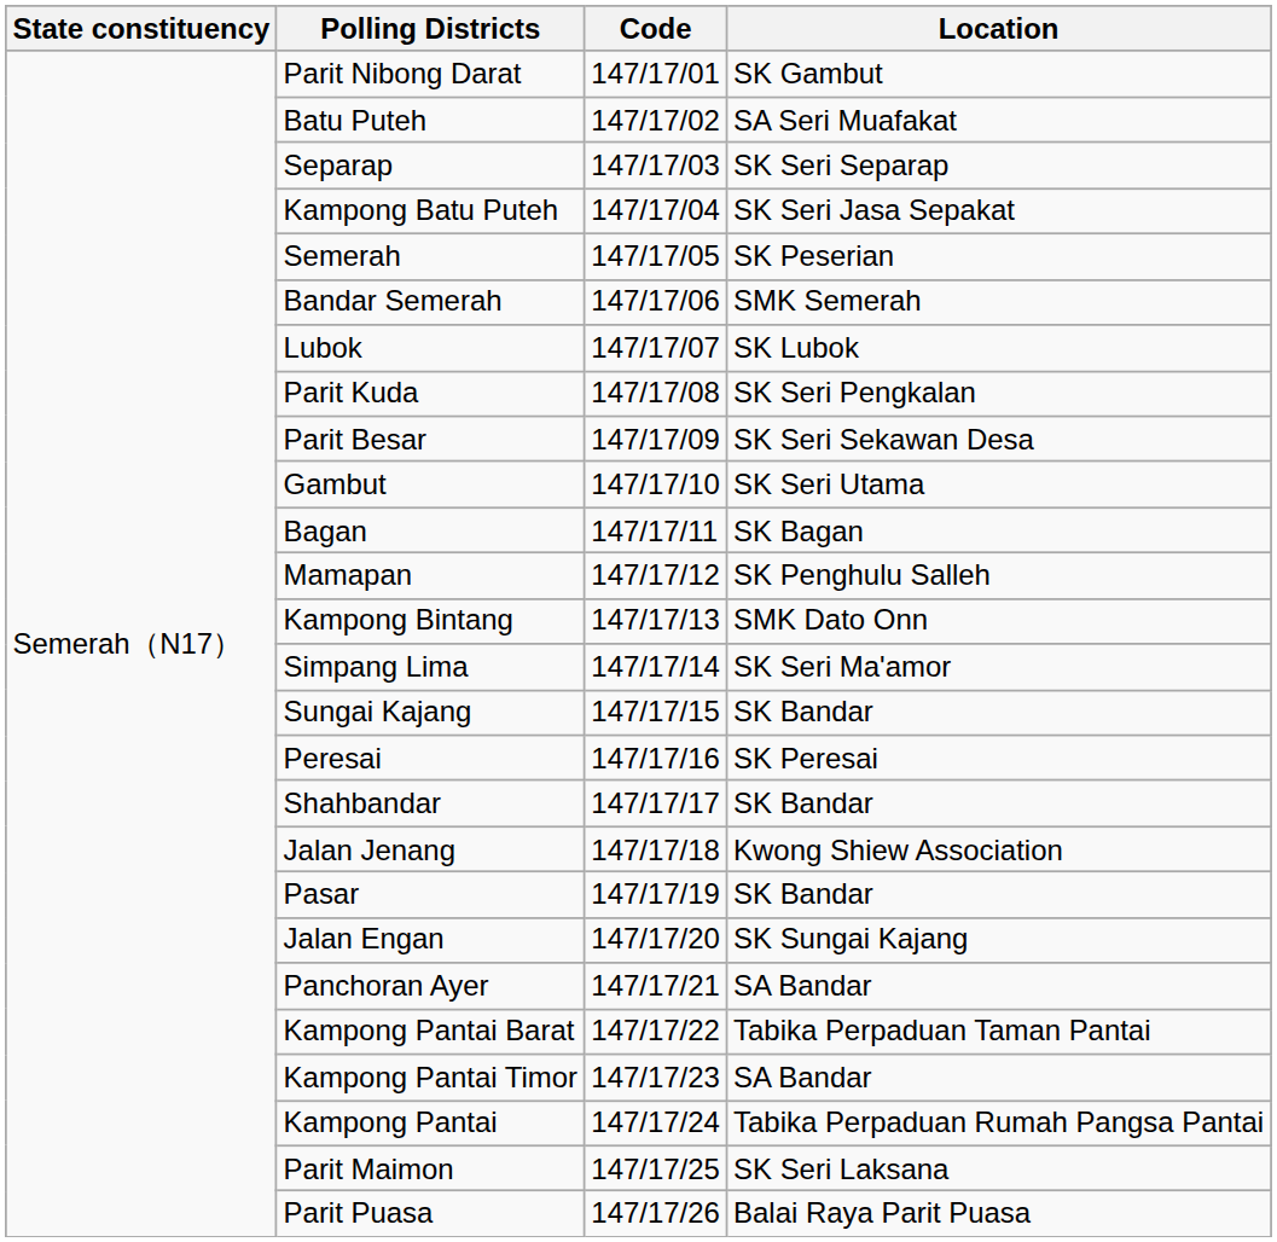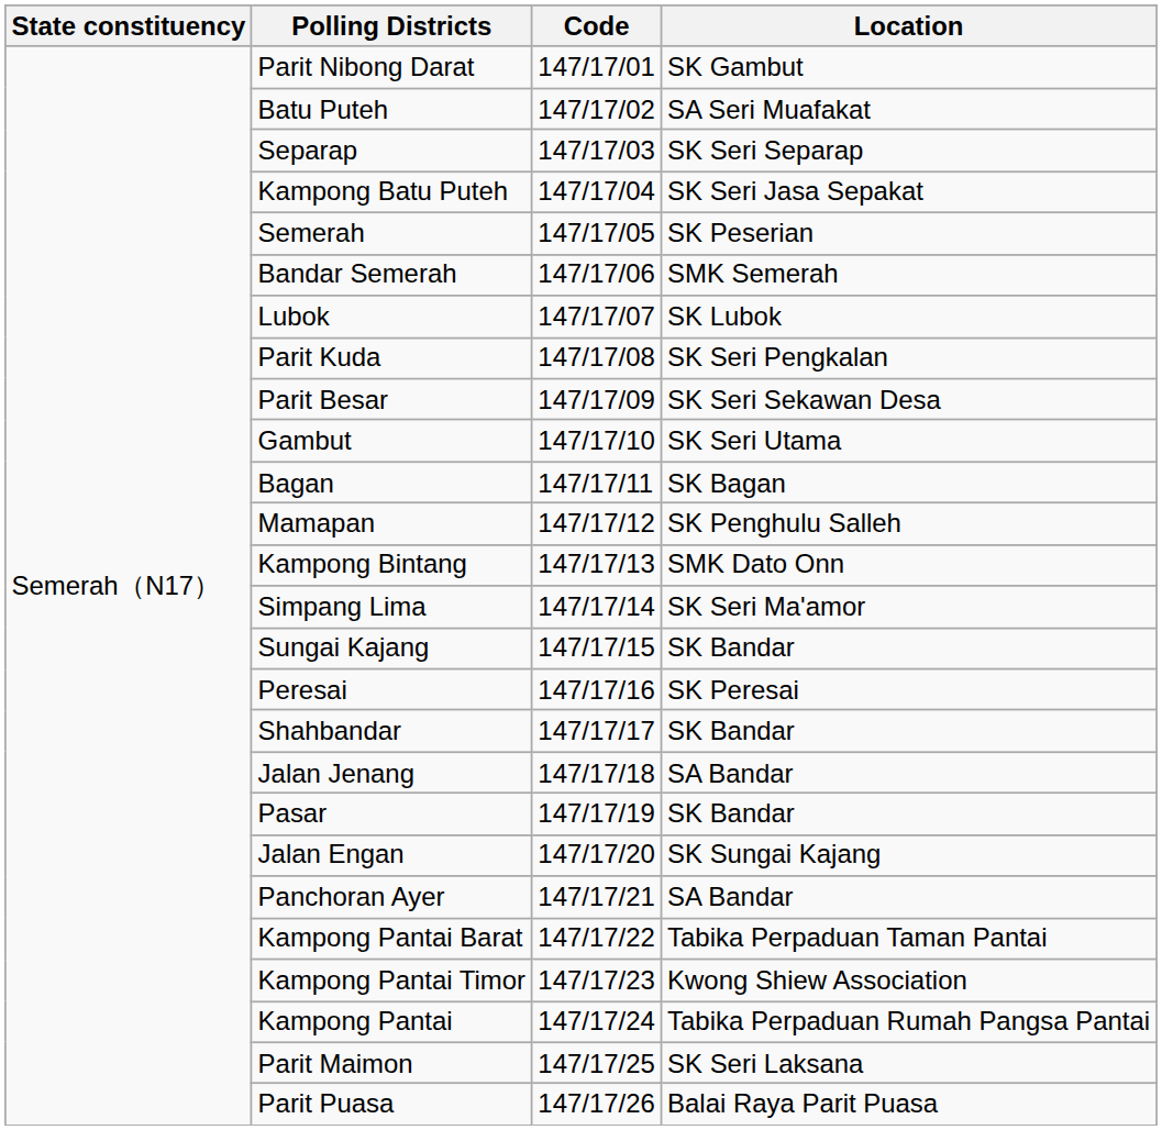 <table class="wikitable sortable mw-collapsible" style="white-space:nowrap;font-size:85%">
 <tr>
 <th>State constituency</th>
 <th>Polling Districts</th>
 <th>Code</th>
 <th>Location</th>
 </tr>
 <tr>
 <td rowspan="26">Semerah（N17）</td>
 <td>Parit Nibong Darat</td>
 <td>147/17/01</td>
 <td>SK Gambut</td>
 </tr>
 <tr>
 <td>Batu Puteh</td>
 <td>147/17/02</td>
 <td>SA Seri Muafakat</td>
 </tr>
 <tr>
 <td>Separap</td>
 <td>147/17/03</td>
 <td>SK Seri Separap</td>
 </tr>
 <tr>
 <td>Kampong Batu Puteh</td>
 <td>147/17/04</td>
 <td>SK Seri Jasa Sepakat</td>
 </tr>
 <tr>
 <td>Semerah</td>
 <td>147/17/05</td>
 <td>SK Peserian</td>
 </tr>
 <tr>
 <td>Bandar Semerah</td>
 <td>147/17/06</td>
 <td>SMK Semerah</td>
 </tr>
 <tr>
 <td>Lubok</td>
 <td>147/17/07</td>
 <td>SK Lubok</td>
 </tr>
 <tr>
 <td>Parit Kuda</td>
 <td>147/17/08</td>
 <td>SK Seri Pengkalan</td>
 </tr>
 <tr>
 <td>Parit Besar</td>
 <td>147/17/09</td>
 <td>SK Seri Sekawan Desa</td>
 </tr>
 <tr>
 <td>Gambut</td>
 <td>147/17/10</td>
 <td>SK Seri Utama</td>
 </tr>
 <tr>
 <td>Bagan</td>
 <td>147/17/11</td>
 <td>SK Bagan</td>
 </tr>
 <tr>
 <td>Mamapan</td>
 <td>147/17/12</td>
 <td>SK Penghulu Salleh</td>
 </tr>
 <tr>
 <td>Kampong Bintang</td>
 <td>147/17/13</td>
 <td>SMK Dato Onn</td>
 </tr>
 <tr>
 <td>Simpang Lima</td>
 <td>147/17/14</td>
 <td>SK Seri Ma'amor</td>
 </tr>
 <tr>
 <td>Sungai Kajang</td>
 <td>147/17/15</td>
 <td>SK Bandar</td>
 </tr>
 <tr>
 <td>Peresai</td>
 <td>147/17/16</td>
 <td>SK Peresai</td>
 </tr>
 <tr>
 <td>Shahbandar</td>
 <td>147/17/17</td>
 <td>SK Bandar</td>
 </tr>
 <tr>
 <td>Jalan Jenang</td>
 <td>147/17/18</td>
-<td>Kwong Shiew Association</td>
+<td>SA Bandar</td>
 </tr>
 <tr>
 <td>Pasar</td>
 <td>147/17/19</td>
 <td>SK Bandar</td>
 </tr>
 <tr>
 <td>Jalan Engan</td>
 <td>147/17/20</td>
 <td>SK Sungai Kajang</td>
 </tr>
 <tr>
 <td>Panchoran Ayer</td>
 <td>147/17/21</td>
 <td>SA Bandar</td>
 </tr>
 <tr>
 <td>Kampong Pantai Barat</td>
 <td>147/17/22</td>
 <td>Tabika Perpaduan Taman Pantai</td>
 </tr>
 <tr>
 <td>Kampong Pantai Timor</td>
 <td>147/17/23</td>
-<td>SA Bandar</td>
+<td>Kwong Shiew Association</td>
 </tr>
 <tr>
 <td>Kampong Pantai</td>
 <td>147/17/24</td>
 <td>Tabika Perpaduan Rumah Pangsa Pantai</td>
 </tr>
 <tr>
 <td>Parit Maimon</td>
 <td>147/17/25</td>
 <td>SK Seri Laksana</td>
 </tr>
 <tr>
 <td>Parit Puasa</td>
 <td>147/17/26</td>
 <td>Balai Raya Parit Puasa</td>
 </tr>
 </table>
